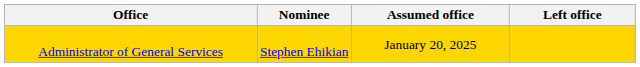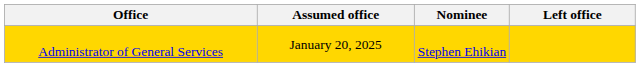 <table class="wikitable sortable" style="text-align:center">
 <tr>
 <th style="width:40%;">Office</th>
+<th style="width:25%;" data-sort- type="date">Assumed office</th>
 <th style="width:15%;">Nominee</th>
-<th style="width:25%;" data-sort- type="date">Assumed office</th>
 <th style="width:20%;" data-sort- type="date">Left office</th>
 </tr>
 <tr style="background:gold">
 <td><br><a href='#'>Administrator of General Services</a></td>
+<td>January 20, 2025</td>
 <td><br><a href='#'>Stephen Ehikian</a></td>
-<td>January 20, 2025</td>
 <td></td>
 </tr>
 </table>
